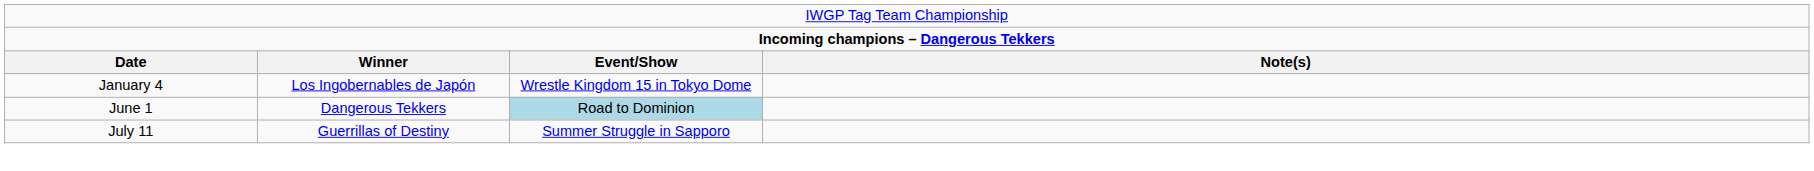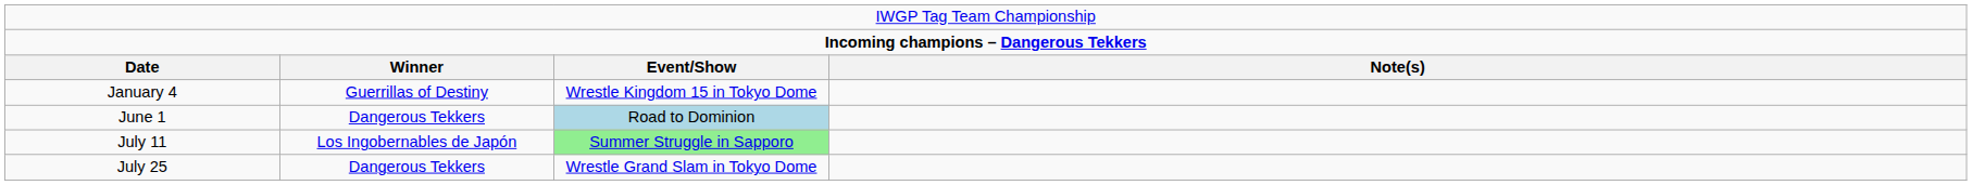 <table class="wikitable" style="text-align:center; width:100%;">
 <tr>
 <td colspan="4" style="text-align: center;"><a href='#'>IWGP Tag Team Championship</a></td>
 </tr>
 <tr>
 <td colspan="4" style="text-align: center;"><strong>Incoming champions – <a href='#'>Dangerous Tekkers</a> </strong></td>
 </tr>
 <tr>
 <th width=14%>Date</th>
 <th width=14%>Winner</th>
 <th width=14%>Event/Show</th>
 <th width=58%>Note(s)</th>
 </tr>
 <tr>
 <td>January 4</td>
-<td><a href='#'>Los Ingobernables de Japón</a><br></td>
+<td><a href='#'>Guerrillas of Destiny</a><br></td>
 <td><a href='#'>Wrestle Kingdom 15 in Tokyo Dome</a><br></td>
 <td></td>
 </tr>
 <tr>
 <td>June 1</td>
 <td><a href='#'>Dangerous Tekkers</a><br></td>
 <td style="background: lightblue;">Road to Dominion</td>
 <td></td>
 </tr>
 <tr>
 <td>July 11</td>
-<td><a href='#'>Guerrillas of Destiny</a><br></td>
-<td><a href='#'>Summer Struggle in Sapporo</a><br></td>
+<td><a href='#'>Los Ingobernables de Japón</a><br></td>
+<td style="background: lightgreen;"><a href='#'>Summer Struggle in Sapporo</a><br></td>
+<td></td>
+</tr>
+<tr>
+<td>July 25</td>
+<td><a href='#'>Dangerous Tekkers</a><br></td>
+<td><a href='#'>Wrestle Grand Slam in Tokyo Dome</a></td>
 <td></td>
 </tr>
 </table>
